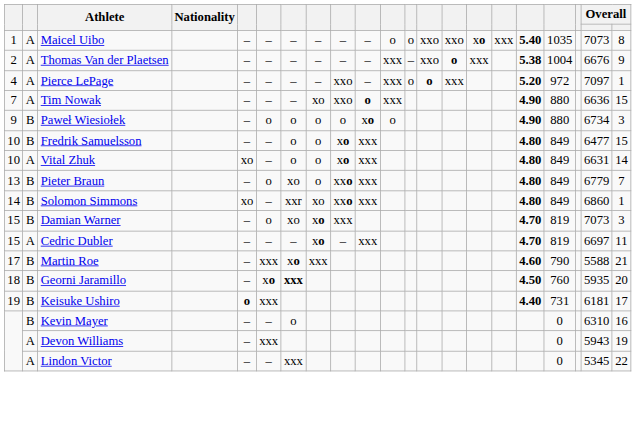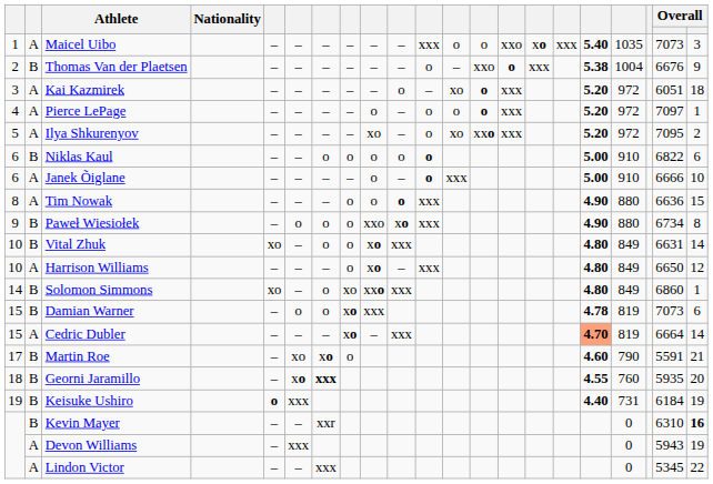 <table class="wikitable sortable" style="text-align:center">
 <tr>
 <th rowspan=2></th>
 <th rowspan=2></th>
 <th rowspan=2>Athlete</th>
 <th rowspan=2>Nationality</th>
 <th rowspan=2></th>
 <th rowspan=2></th>
 <th rowspan=2></th>
 <th rowspan=2></th>
 <th rowspan=2></th>
 <th rowspan=2></th>
 <th rowspan=2></th>
 <th rowspan=2></th>
 <th rowspan=2></th>
 <th rowspan=2></th>
 <th rowspan=2></th>
 <th rowspan=2></th>
 <th rowspan=2></th>
 <th rowspan=2></th>
 <th rowspan=2></th>
 <th colspan=2>Overall</th>
 </tr>
 <tr>
 <th class="unsortable"></th>
 <th></th>
 </tr>
 <tr>
 <td>1</td>
 <td>A</td>
 <td align=left><a href='#'>Maicel Uibo</a></td>
 <td align=left></td>
 <td>–</td>
 <td>–</td>
 <td>–</td>
 <td>–</td>
 <td>–</td>
 <td>–</td>
+<td>xxx</td>
 <td>o</td>
 <td>o</td>
-<td>xxo</td>
 <td>xxo</td>
 <td>x<strong>o</strong></td>
 <td>xxx</td>
 <td><strong>5.40</strong></td>
 <td>1035</td>
 <td></td>
 <td>7073</td>
-<td>8</td>
+<td>3</td>
 </tr>
 <tr>
 <td>2</td>
-<td>A</td>
+<td>B</td>
 <td align=left><a href='#'>Thomas Van der Plaetsen</a></td>
 <td align=left></td>
 <td>–</td>
 <td>–</td>
 <td>–</td>
 <td>–</td>
 <td>–</td>
 <td>–</td>
-<td>xxx</td>
+<td>o</td>
 <td>–</td>
 <td>xxo</td>
 <td><strong>o</strong></td>
 <td>xxx</td>
 <td></td>
 <td><strong>5.38</strong></td>
 <td>1004</td>
 <td></td>
 <td>6676</td>
 <td>9</td>
 </tr>
 <tr>
+<td>3</td>
+<td>A</td>
+<td align=left><a href='#'>Kai Kazmirek</a></td>
+<td align=left></td>
+<td>–</td>
+<td>–</td>
+<td>–</td>
+<td>–</td>
+<td>–</td>
+<td>o</td>
+<td>–</td>
+<td>xo</td>
+<td><strong>o</strong></td>
+<td>xxx</td>
+<td></td>
+<td></td>
+<td><strong>5.20</strong></td>
+<td>972</td>
+<td></td>
+<td>6051</td>
+<td>18</td>
+</tr>
+<tr>
 <td>4</td>
 <td>A</td>
 <td align=left><a href='#'>Pierce LePage</a></td>
 <td align=left></td>
 <td>–</td>
 <td>–</td>
 <td>–</td>
 <td>–</td>
-<td>xxo</td>
+<td>o</td>
 <td>–</td>
-<td>xxx</td>
+<td>o</td>
 <td>o</td>
 <td><strong>o</strong></td>
 <td>xxx</td>
 <td></td>
 <td></td>
 <td><strong>5.20</strong></td>
 <td>972</td>
 <td></td>
 <td>7097</td>
 <td>1</td>
 </tr>
 <tr>
-<td>7</td>
+<td>5</td>
+<td>A</td>
+<td align=left><a href='#'>Ilya Shkurenyov</a></td>
+<td align=left></td>
+<td>–</td>
+<td>–</td>
+<td>–</td>
+<td>–</td>
+<td>xo</td>
+<td>–</td>
+<td>o</td>
+<td>xo</td>
+<td>xx<strong>o</strong></td>
+<td>xxx</td>
+<td></td>
+<td></td>
+<td><strong>5.20</strong></td>
+<td>972</td>
+<td></td>
+<td>7095</td>
+<td>2</td>
+</tr>
+<tr>
+<td>6</td>
+<td>B</td>
+<td align=left><a href='#'>Niklas Kaul</a></td>
+<td align=left></td>
+<td>–</td>
+<td>–</td>
+<td>o</td>
+<td>o</td>
+<td>o</td>
+<td>o</td>
+<td><strong>o</strong></td>
+<td></td>
+<td></td>
+<td></td>
+<td></td>
+<td></td>
+<td><strong>5.00</strong></td>
+<td>910</td>
+<td></td>
+<td>6822</td>
+<td>6</td>
+</tr>
+<tr>
+<td>6</td>
+<td>A</td>
+<td align=left><a href='#'>Janek Õiglane</a></td>
+<td align=left></td>
+<td>–</td>
+<td>–</td>
+<td>–</td>
+<td>–</td>
+<td>o</td>
+<td>–</td>
+<td><strong>o</strong></td>
+<td>xxx</td>
+<td></td>
+<td></td>
+<td></td>
+<td></td>
+<td><strong>5.00</strong></td>
+<td>910</td>
+<td></td>
+<td>6666</td>
+<td>10</td>
+</tr>
+<tr>
+<td>8</td>
 <td>A</td>
 <td align=left><a href='#'>Tim Nowak</a></td>
 <td align=left></td>
 <td>–</td>
 <td>–</td>
 <td>–</td>
-<td>xo</td>
-<td>xxo</td>
+<td>o</td>
+<td>o</td>
 <td><strong>o</strong></td>
 <td>xxx</td>
 <td></td>
 <td></td>
 <td></td>
 <td></td>
 <td></td>
 <td><strong>4.90</strong></td>
 <td>880</td>
 <td></td>
 <td>6636</td>
 <td>15</td>
 </tr>
 <tr>
 <td>9</td>
 <td>B</td>
 <td align=left><a href='#'>Paweł Wiesiołek</a></td>
 <td align=left></td>
 <td>–</td>
 <td>o</td>
 <td>o</td>
 <td>o</td>
-<td>o</td>
+<td>xxo</td>
 <td>x<strong>o</strong></td>
-<td>o</td>
+<td>xxx</td>
 <td></td>
 <td></td>
 <td></td>
 <td></td>
 <td></td>
 <td><strong>4.90</strong></td>
 <td>880</td>
 <td></td>
 <td>6734</td>
-<td>3</td>
+<td>8</td>
 </tr>
 <tr>
 <td>10</td>
 <td>B</td>
-<td align=left><a href='#'>Fredrik Samuelsson</a></td>
-<td align=left></td>
-<td>–</td>
-<td>–</td>
-<td>o</td>
-<td>o</td>
-<td>x<strong>o</strong></td>
-<td>xxx</td>
-<td></td>
-<td></td>
-<td></td>
-<td></td>
-<td></td>
-<td></td>
-<td><strong>4.80</strong></td>
-<td>849</td>
-<td></td>
-<td>6477</td>
-<td>15</td>
-</tr>
-<tr>
-<td>10</td>
-<td>A</td>
 <td align=left><a href='#'>Vital Zhuk</a></td>
 <td align=left></td>
 <td>xo</td>
 <td>–</td>
 <td>o</td>
 <td>o</td>
 <td>x<strong>o</strong></td>
 <td>xxx</td>
 <td></td>
 <td></td>
 <td></td>
 <td></td>
 <td></td>
 <td></td>
 <td><strong>4.80</strong></td>
 <td>849</td>
 <td></td>
 <td>6631</td>
 <td>14</td>
 </tr>
 <tr>
-<td>13</td>
-<td>B</td>
-<td align=left><a href='#'>Pieter Braun</a></td>
+<td>10</td>
+<td>A</td>
+<td align=left><a href='#'>Harrison Williams</a></td>
 <td align=left></td>
 <td>–</td>
+<td>–</td>
+<td>–</td>
 <td>o</td>
-<td>xo</td>
-<td>o</td>
-<td>xx<strong>o</strong></td>
+<td>x<strong>o</strong></td>
+<td>–</td>
 <td>xxx</td>
-<td></td>
 <td></td>
 <td></td>
 <td></td>
 <td></td>
 <td></td>
 <td><strong>4.80</strong></td>
 <td>849</td>
 <td></td>
-<td>6779</td>
-<td>7</td>
+<td>6650</td>
+<td>12</td>
 </tr>
 <tr>
 <td>14</td>
 <td>B</td>
 <td align=left><a href='#'>Solomon Simmons</a></td>
 <td align=left></td>
 <td>xo</td>
 <td>–</td>
-<td>xxr</td>
+<td>o</td>
 <td>xo</td>
 <td>xx<strong>o</strong></td>
 <td>xxx</td>
 <td></td>
 <td></td>
 <td></td>
 <td></td>
 <td></td>
 <td></td>
 <td><strong>4.80</strong></td>
 <td>849</td>
 <td></td>
 <td>6860</td>
 <td>1</td>
 </tr>
 <tr>
 <td>15</td>
 <td>B</td>
 <td align=left><a href='#'>Damian Warner</a></td>
 <td align=left></td>
 <td>–</td>
 <td>o</td>
-<td>xo</td>
+<td>o</td>
 <td>x<strong>o</strong></td>
 <td>xxx</td>
 <td></td>
 <td></td>
 <td></td>
 <td></td>
 <td></td>
 <td></td>
 <td></td>
-<td><strong>4.70</strong></td>
+<td><strong>4.78</strong></td>
 <td>819</td>
 <td></td>
 <td>7073</td>
-<td>3</td>
+<td>6</td>
 </tr>
 <tr>
 <td>15</td>
 <td>A</td>
 <td align=left><a href='#'>Cedric Dubler</a></td>
 <td align=left></td>
 <td>–</td>
 <td>–</td>
 <td>–</td>
 <td>x<strong>o</strong></td>
 <td>–</td>
 <td>xxx</td>
 <td></td>
 <td></td>
 <td></td>
 <td></td>
 <td></td>
 <td></td>
-<td><strong>4.70</strong></td>
+<td style="background: lightsalmon;"><strong>4.70</strong></td>
 <td>819</td>
 <td></td>
-<td>6697</td>
-<td>11</td>
+<td>6664</td>
+<td>14</td>
 </tr>
 <tr>
 <td>17</td>
 <td>B</td>
 <td align=left><a href='#'>Martin Roe</a></td>
 <td align=left></td>
 <td>–</td>
-<td>xxx</td>
+<td>xo</td>
 <td>x<strong>o</strong></td>
-<td>xxx</td>
+<td>o</td>
 <td></td>
 <td></td>
 <td></td>
 <td></td>
 <td></td>
 <td></td>
 <td></td>
 <td></td>
 <td><strong>4.60</strong></td>
 <td>790</td>
 <td></td>
-<td>5588</td>
+<td>5591</td>
 <td>21</td>
 </tr>
 <tr>
 <td>18</td>
 <td>B</td>
 <td align=left><a href='#'>Georni Jaramillo</a></td>
 <td align=left></td>
 <td>–</td>
 <td>x<strong>o</strong></td>
 <td><strong>xxx</strong></td>
 <td></td>
 <td></td>
 <td></td>
 <td></td>
 <td></td>
 <td></td>
 <td></td>
 <td></td>
 <td></td>
-<td><strong>4.50</strong></td>
+<td><strong>4.55</strong></td>
 <td>760</td>
 <td></td>
 <td>5935</td>
 <td>20</td>
 </tr>
 <tr>
 <td>19</td>
 <td>B</td>
 <td align=left><a href='#'>Keisuke Ushiro</a></td>
 <td align=left></td>
 <td><strong>o</strong></td>
 <td>xxx</td>
 <td></td>
 <td></td>
 <td></td>
 <td></td>
 <td></td>
 <td></td>
 <td></td>
 <td></td>
 <td></td>
 <td></td>
 <td><strong>4.40</strong></td>
 <td>731</td>
 <td></td>
-<td>6181</td>
-<td>17</td>
+<td>6184</td>
+<td>19</td>
 </tr>
 <tr>
 <td rowspan=3></td>
 <td>B</td>
 <td align=left><a href='#'>Kevin Mayer</a></td>
 <td align=left></td>
 <td>–</td>
 <td>–</td>
-<td>o</td>
+<td>xxr</td>
 <td></td>
 <td></td>
 <td></td>
 <td></td>
 <td></td>
 <td></td>
 <td></td>
 <td></td>
 <td></td>
 <td></td>
 <td>0</td>
 <td></td>
 <td>6310</td>
-<td>16</td>
+<td><strong>16</strong></td>
 </tr>
 <tr>
 <td>A</td>
 <td align=left><a href='#'>Devon Williams</a></td>
 <td align=left></td>
 <td>–</td>
 <td>xxx</td>
 <td></td>
 <td></td>
 <td></td>
 <td></td>
 <td></td>
 <td></td>
 <td></td>
 <td></td>
 <td></td>
 <td></td>
 <td></td>
 <td>0</td>
 <td></td>
 <td>5943</td>
 <td>19</td>
 </tr>
 <tr>
 <td>A</td>
 <td align=left><a href='#'>Lindon Victor</a></td>
 <td align=left></td>
 <td>–</td>
 <td>–</td>
 <td>xxx</td>
 <td></td>
 <td></td>
 <td></td>
 <td></td>
 <td></td>
 <td></td>
 <td></td>
 <td></td>
 <td></td>
 <td></td>
 <td>0</td>
 <td></td>
 <td>5345</td>
 <td>22</td>
 </tr>
 </table>
